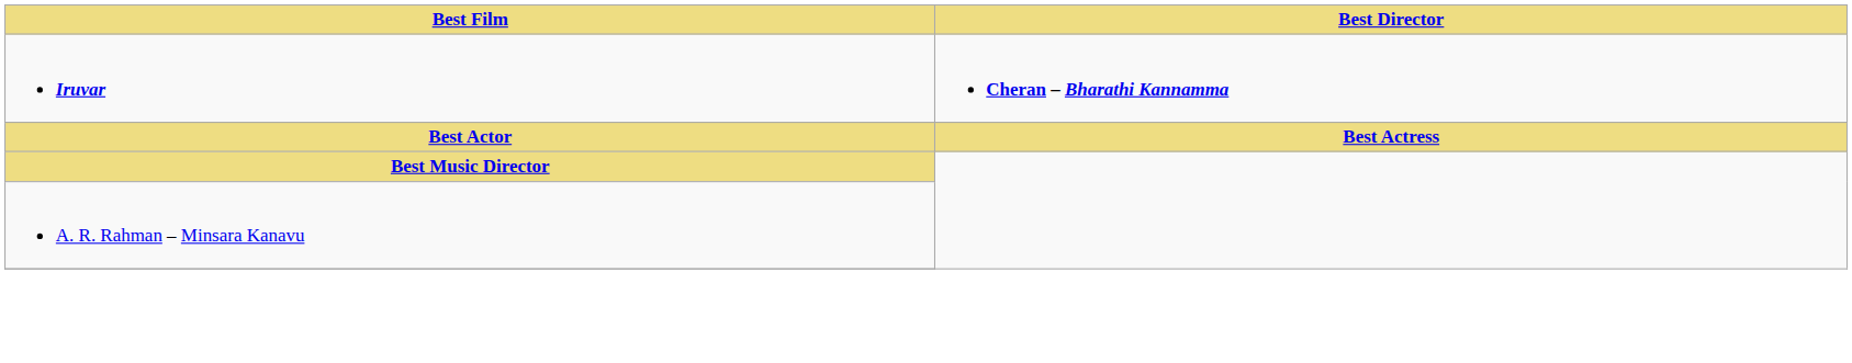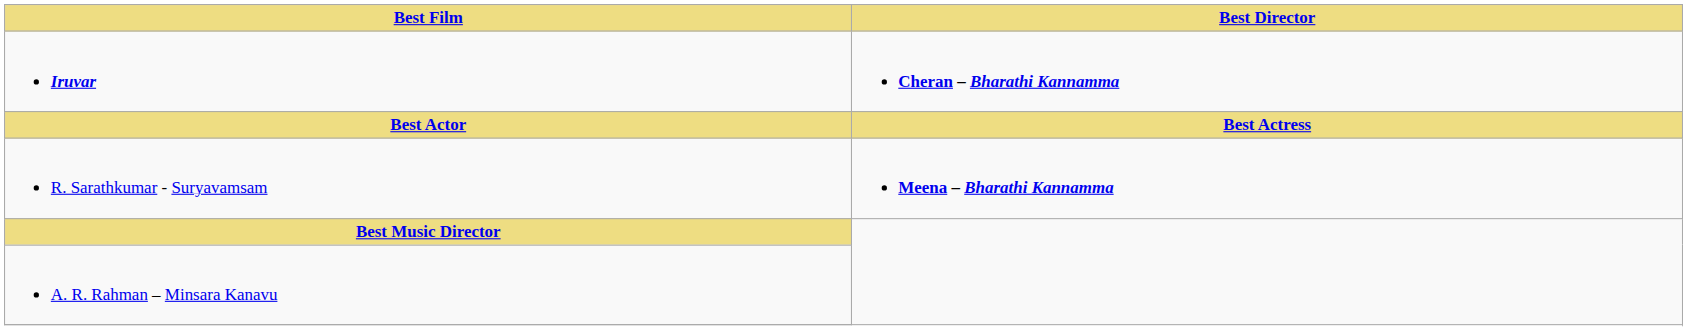 <table class="wikitable" width =100% |>
 <tr>
 <th ! style="background:#eedd82; text-align:center;"><a href='#'>Best Film</a></th>
 <th ! style="background:#eedd82; text-align:center;"><a href='#'>Best Director</a></th>
 </tr>
 <tr>
 <td valign="top"><br><ul><li><strong><em><a href='#'>Iruvar</a></em></strong></li></ul></td>
 <td valign="top"><br><ul><li><strong><a href='#'>Cheran</a> – <em><a href='#'>Bharathi Kannamma</a><strong><em></li></ul></td>
 </tr>
 <tr>
 <th ! style="background:#eedd82; text-align:center;"><a href='#'>Best Actor</a></th>
 <th ! style="background:#eedd82; text-align:center;"><a href='#'>Best Actress</a></th>
 </tr>
 <tr>
+<td><br><ul><li></strong><a href='#'>R. Sarathkumar</a> - </em><a href='#'>Suryavamsam</a></em></strong> </li></ul></td>
+<td><br><ul><li><strong><a href='#'>Meena</a> – <em><a href='#'>Bharathi Kannamma</a><strong><em></li></ul></td>
+</tr>
+<tr>
 <th ! style="background:#eedd82; text-align:center;"><a href='#'>Best Music Director</a></th>
 </tr>
 <tr>
 <td><br><ul><li></strong><a href='#'>A. R. Rahman</a> – </em><a href='#'>Minsara Kanavu</a></em></strong></li></ul></td>
 </tr>
 <tr>
 </tr>
 </table>
